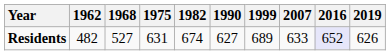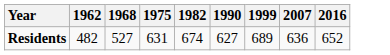 <table class="wikitable" style="text-align:center;">
 <tr>
 <th style="text-align:left;">Year</th>
 <th>1962</th>
 <th>1968</th>
 <th>1975</th>
 <th>1982</th>
 <th>1990</th>
 <th>1999</th>
 <th>2007</th>
 <th>2016</th>
-<th>2019</th>
 </tr>
 <tr>
 <td style="text-align:left;"><strong>Residents</strong></td>
 <td>482</td>
 <td>527</td>
 <td>631</td>
 <td>674</td>
 <td>627</td>
 <td>689</td>
-<td>633</td>
-<td style="background: lavender;">652</td>
-<td>626</td>
+<td>636</td>
+<td>652</td>
 </tr>
 </table>
